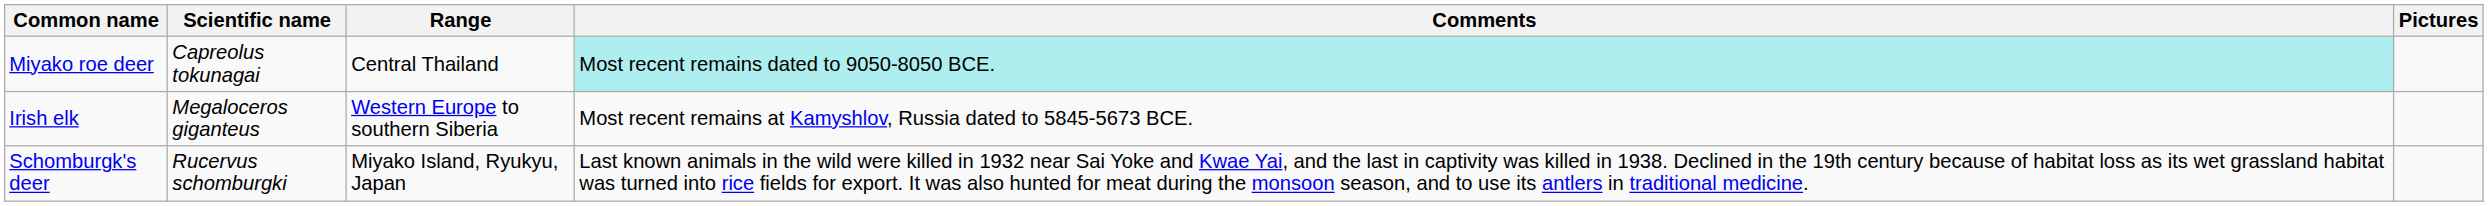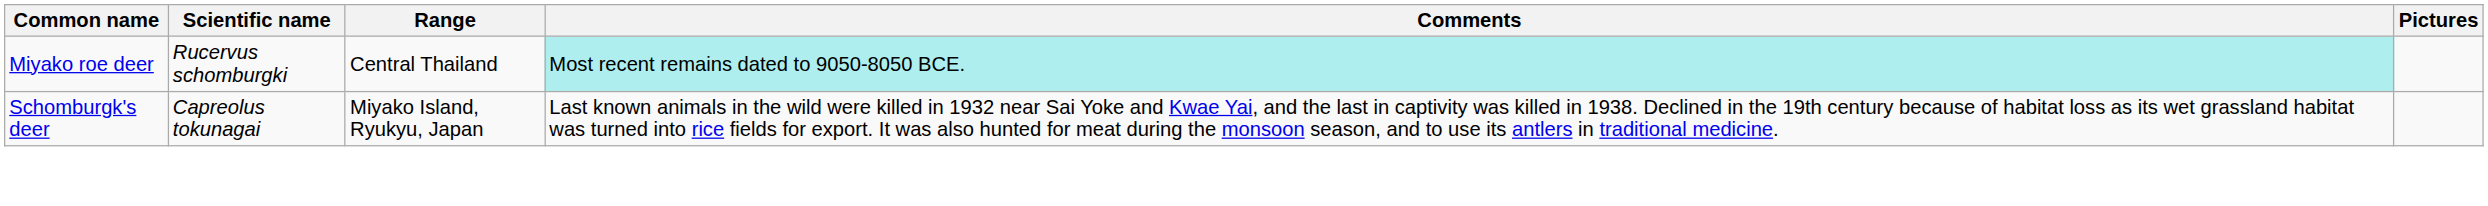 <table class="wikitable">
 <tr>
 <th>Common name</th>
 <th>Scientific name</th>
 <th>Range</th>
 <th class="unsortable">Comments</th>
 <th class="unsortable">Pictures</th>
 </tr>
 <tr>
 <td><a href='#'>Miyako roe deer</a></td>
-<td><em>Capreolus tokunagai</em></td>
+<td><em>Rucervus schomburgki</em></td>
 <td>Central Thailand</td>
 <td style="background: paleturquoise;">Most recent remains dated to 9050-8050 BCE.</td>
 <td></td>
 </tr>
 <tr>
-<td><a href='#'>Irish elk</a></td>
-<td><em>Megaloceros giganteus</em></td>
-<td><a href='#'>Western Europe</a> to southern Siberia</td>
-<td>Most recent remains at <a href='#'>Kamyshlov</a>, Russia dated to 5845-5673 BCE.</td>
-<td></td>
-</tr>
-<tr>
 <td><a href='#'>Schomburgk's deer</a></td>
-<td><em>Rucervus schomburgki</em></td>
+<td><em>Capreolus tokunagai</em></td>
 <td>Miyako Island, Ryukyu, Japan</td>
 <td>Last known animals in the wild were killed in 1932 near Sai Yoke and <a href='#'>Kwae Yai</a>, and the last in captivity was killed in 1938. Declined in the 19th century because of habitat loss as its wet grassland habitat was turned into <a href='#'>rice</a> fields for export. It was also hunted for meat during the <a href='#'>monsoon</a> season, and to use its <a href='#'>antlers</a> in <a href='#'>traditional medicine</a>.</td>
 <td></td>
 </tr>
 </table>
